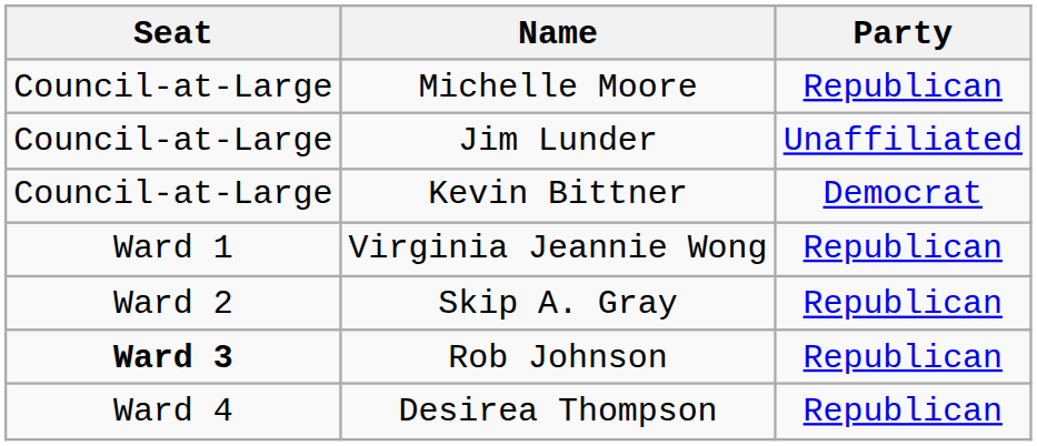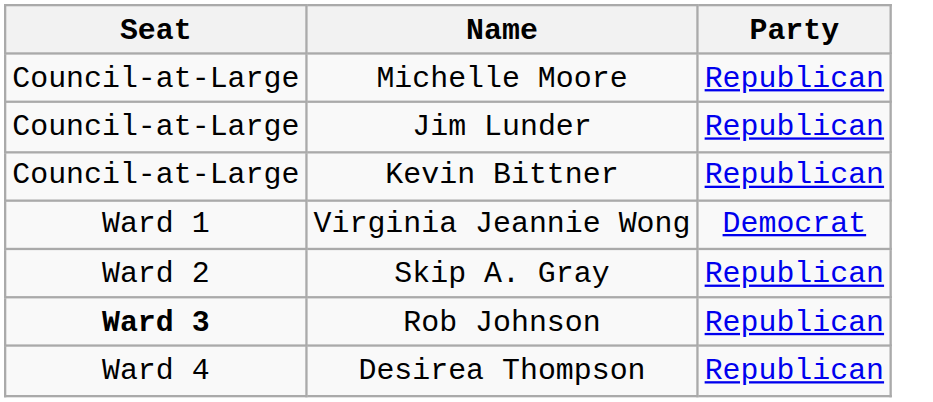 <table class="wikitable" style="text-align:center">
 <tr>
 <th>Seat</th>
 <th>Name</th>
 <th>Party</th>
 </tr>
 <tr>
 <td>Council-at-Large</td>
 <td>Michelle Moore</td>
 <td><a href='#'>Republican</a></td>
 </tr>
 <tr>
 <td>Council-at-Large</td>
 <td>Jim Lunder</td>
-<td><a href='#'>Unaffiliated</a></td>
+<td><a href='#'>Republican</a></td>
 </tr>
 <tr>
 <td>Council-at-Large</td>
 <td>Kevin Bittner</td>
-<td><a href='#'>Democrat</a></td>
+<td><a href='#'>Republican</a></td>
 </tr>
 <tr>
 <td>Ward 1</td>
 <td>Virginia Jeannie Wong</td>
-<td><a href='#'>Republican</a></td>
+<td><a href='#'>Democrat</a></td>
 </tr>
 <tr>
 <td>Ward 2</td>
 <td>Skip A. Gray</td>
 <td><a href='#'>Republican</a></td>
 </tr>
 <tr>
 <td><strong>Ward 3</strong></td>
 <td>Rob Johnson</td>
 <td><a href='#'>Republican</a></td>
 </tr>
 <tr>
 <td>Ward 4</td>
 <td>Desirea Thompson</td>
 <td><a href='#'>Republican</a></td>
 </tr>
 </table>
